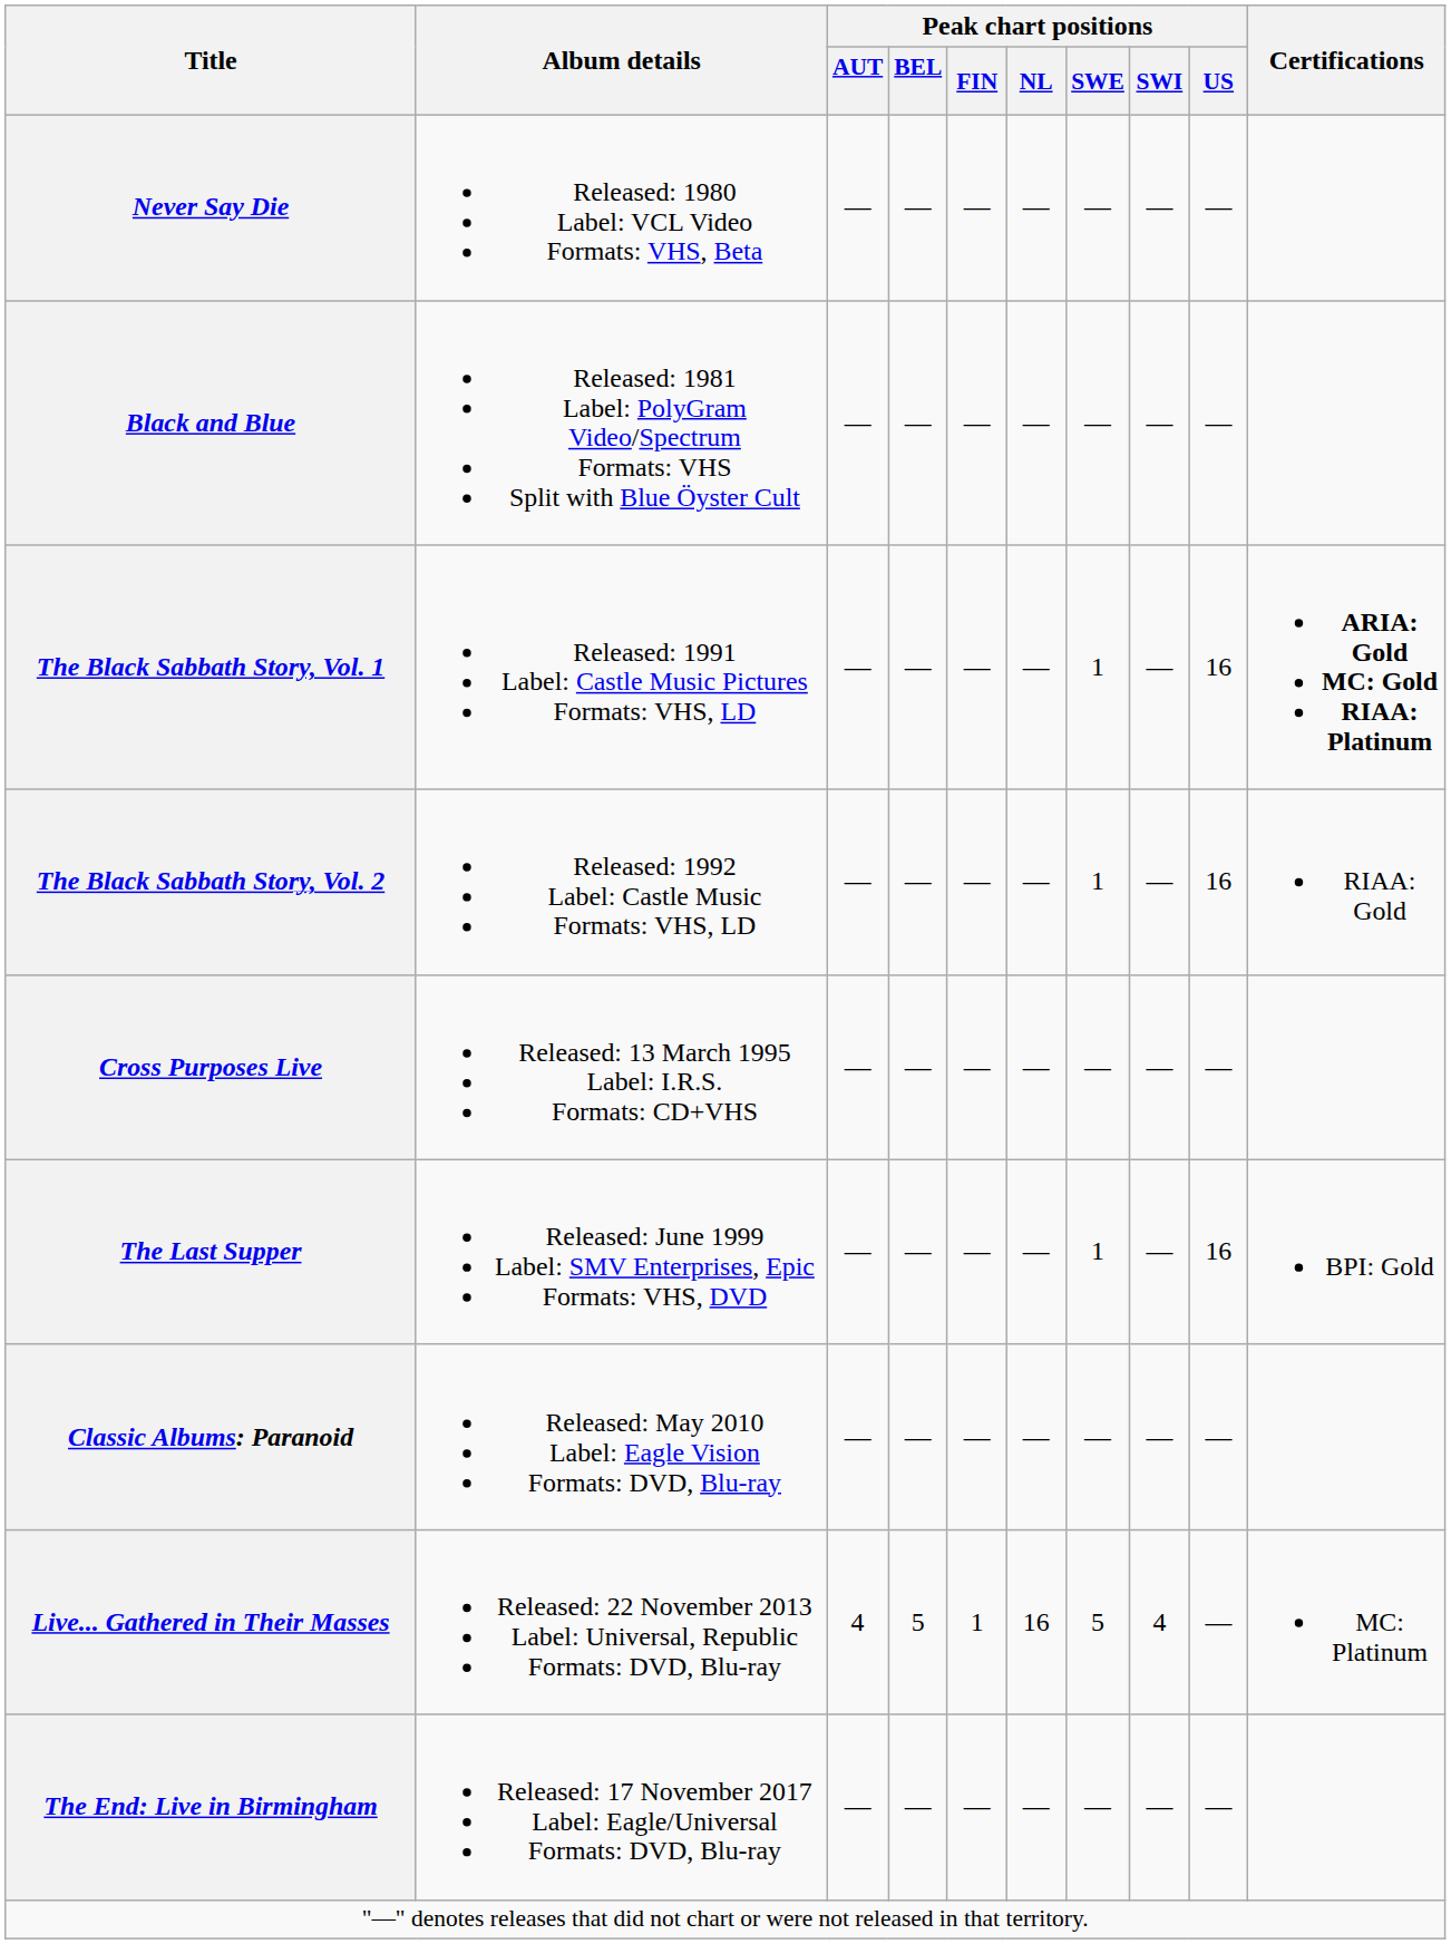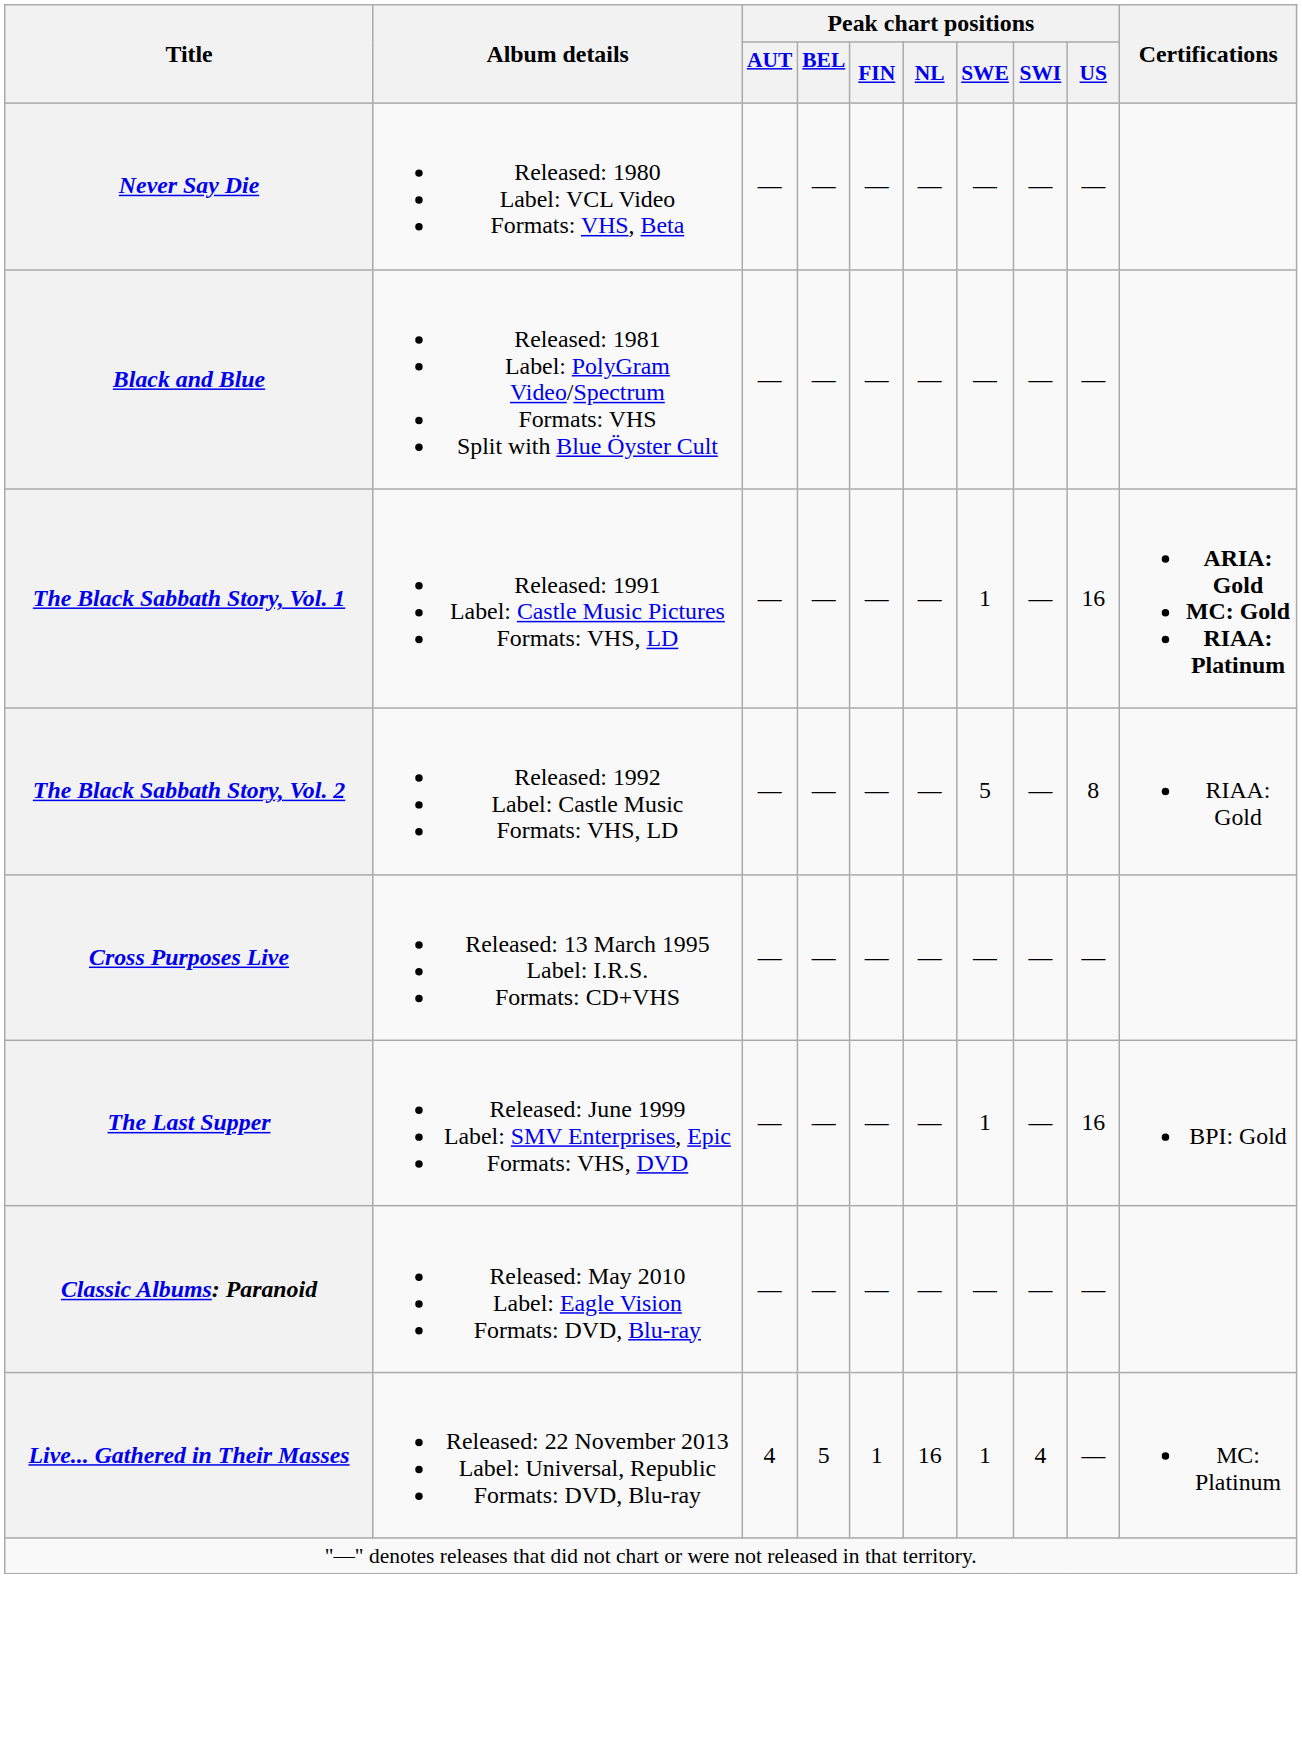 <table class="wikitable plainrowheaders" style="text-align:center;">
 <tr>
 <th rowspan="2" scope="col" style="width:15em;">Title</th>
 <th rowspan="2" scope="col" style="width:15em;">Album details</th>
 <th colspan="7">Peak chart positions</th>
 <th rowspan="2">Certifications</th>
 </tr>
 <tr>
 <th scope="col" style="width:2em;font-size:90%;"><a href='#'>AUT</a><br><br></th>
 <th scope="col" style="width:2em;font-size:90%;"><a href='#'>BEL</a><br><br></th>
 <th scope="col" style="width:2em;font-size:90%;"><a href='#'>FIN</a><br></th>
 <th scope="col" style="width:2em;font-size:90%;"><a href='#'>NL</a><br></th>
 <th scope="col" style="width:2em;font-size:90%;"><a href='#'>SWE</a><br></th>
 <th scope="col" style="width:2em;font-size:90%;"><a href='#'>SWI</a><br></th>
 <th scope="col" style="width:2em;font-size:90%;"><a href='#'>US</a><br></th>
 </tr>
 <tr>
 <th scope="row"><em><a href='#'>Never Say Die</a></em></th>
 <td><br><ul><li>Released: 1980</li><li>Label: VCL Video</li><li>Formats: <a href='#'>VHS</a>, <a href='#'>Beta</a></li></ul></td>
 <td>—</td>
 <td>—</td>
 <td>—</td>
 <td>—</td>
 <td>—</td>
 <td>—</td>
 <td>—</td>
 <td></td>
 </tr>
 <tr>
 <th scope="row"><em><a href='#'>Black and Blue</a></em></th>
 <td><br><ul><li>Released: 1981</li><li>Label: <a href='#'>PolyGram Video</a>/<a href='#'>Spectrum</a></li><li>Formats: VHS</li><li>Split with <a href='#'>Blue Öyster Cult</a></li></ul></td>
 <td>—</td>
 <td>—</td>
 <td>—</td>
 <td>—</td>
 <td>—</td>
 <td>—</td>
 <td>—</td>
 <td></td>
 </tr>
 <tr>
 <th scope="row"><em><a href='#'>The Black Sabbath Story, Vol. 1</a></em></th>
 <td><br><ul><li>Released: 1991</li><li>Label: <a href='#'>Castle Music Pictures</a></li><li>Formats: VHS, <a href='#'>LD</a></li></ul></td>
 <td>—</td>
 <td>—</td>
 <td>—</td>
 <td>—</td>
 <td>1</td>
 <td>—</td>
 <td>16</td>
 <td><strong><br><ul><li>ARIA: Gold</li><li>MC: Gold</li><li>RIAA: Platinum</li></ul></strong></td>
 </tr>
 <tr>
 <th scope="row"><em><a href='#'>The Black Sabbath Story, Vol. 2</a></em></th>
 <td><br><ul><li>Released: 1992</li><li>Label: Castle Music</li><li>Formats: VHS, LD</li></ul></td>
 <td>—</td>
 <td>—</td>
 <td>—</td>
 <td>—</td>
-<td>1</td>
+<td>5</td>
 <td>—</td>
-<td>16</td>
+<td>8</td>
 <td><br><ul><li>RIAA: Gold</li></ul></td>
 </tr>
 <tr>
 <th scope="row"><em><a href='#'>Cross Purposes Live</a></em></th>
 <td><br><ul><li>Released: 13 March 1995</li><li>Label: I.R.S.</li><li>Formats: CD+VHS</li></ul></td>
 <td>—</td>
 <td>—</td>
 <td>—</td>
 <td>—</td>
 <td>—</td>
 <td>—</td>
 <td>—</td>
 <td></td>
 </tr>
 <tr>
 <th scope="row"><em><a href='#'>The Last Supper</a></em></th>
 <td><br><ul><li>Released: June 1999</li><li>Label: <a href='#'>SMV Enterprises</a>, <a href='#'>Epic</a></li><li>Formats: VHS, <a href='#'>DVD</a></li></ul></td>
 <td>—</td>
 <td>—</td>
 <td>—</td>
 <td>—</td>
 <td>1</td>
 <td>—</td>
 <td>16</td>
 <td><br><ul><li>BPI: Gold</li></ul></td>
 </tr>
 <tr>
 <th scope="row"><em><a href='#'>Classic Albums</a>: Paranoid</em></th>
 <td><br><ul><li>Released: May 2010</li><li>Label: <a href='#'>Eagle Vision</a></li><li>Formats: DVD, <a href='#'>Blu-ray</a></li></ul></td>
 <td>—</td>
 <td>—</td>
 <td>—</td>
 <td>—</td>
 <td>—</td>
 <td>—</td>
 <td>—</td>
 <td></td>
 </tr>
 <tr>
 <th scope="row"><em><a href='#'>Live... Gathered in Their Masses</a></em></th>
 <td><br><ul><li>Released: 22 November 2013</li><li>Label: Universal, Republic</li><li>Formats: DVD, Blu-ray</li></ul></td>
 <td>4</td>
 <td>5</td>
 <td>1</td>
 <td>16</td>
-<td>5</td>
+<td>1</td>
 <td>4</td>
 <td>—</td>
 <td><br><ul><li>MC: Platinum</li></ul></td>
 </tr>
 <tr>
-<th scope="row"><em><a href='#'>The End: Live in Birmingham</a></em></th>
-<td><br><ul><li>Released: 17 November 2017</li><li>Label: Eagle/Universal</li><li>Formats: DVD, Blu-ray</li></ul></td>
-<td>—</td>
-<td>—</td>
-<td>—</td>
-<td>—</td>
-<td>—</td>
-<td>—</td>
-<td>—</td>
-<td></td>
-</tr>
-<tr>
 <td colspan="10" style="font-size:90%">"—" denotes releases that did not chart or were not released in that territory.</td>
 </tr>
 </table>
